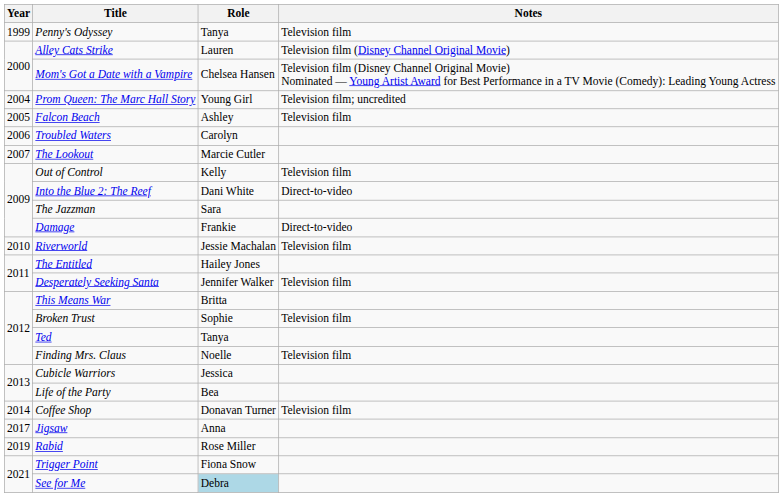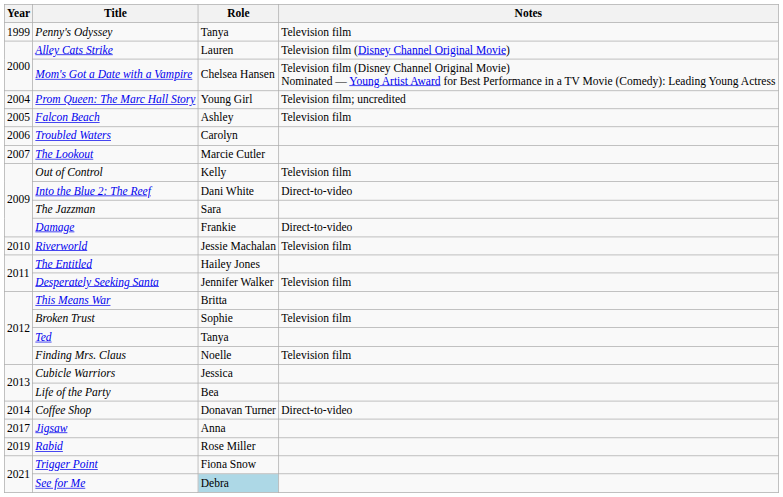 <table class="wikitable sortable">
 <tr>
 <th>Year</th>
 <th>Title</th>
 <th>Role</th>
 <th class="unsortable">Notes</th>
 </tr>
 <tr>
 <td>1999</td>
 <td><em>Penny's Odyssey</em></td>
 <td>Tanya</td>
 <td>Television film</td>
 </tr>
 <tr>
 <td rowspan=2>2000</td>
 <td><em><a href='#'>Alley Cats Strike</a></em></td>
 <td>Lauren</td>
 <td>Television film (<a href='#'>Disney Channel Original Movie</a>)</td>
 </tr>
 <tr>
 <td><em><a href='#'>Mom's Got a Date with a Vampire</a></em></td>
 <td>Chelsea Hansen</td>
 <td>Television film (Disney Channel Original Movie)<br>Nominated — <a href='#'>Young Artist Award</a> for Best Performance in a TV Movie (Comedy): Leading Young Actress</td>
 </tr>
 <tr>
 <td>2004</td>
 <td><em><a href='#'>Prom Queen: The Marc Hall Story</a></em></td>
 <td>Young Girl</td>
 <td>Television film; uncredited</td>
 </tr>
 <tr>
 <td>2005</td>
 <td><em><a href='#'>Falcon Beach</a></em></td>
 <td>Ashley</td>
 <td>Television film</td>
 </tr>
 <tr>
 <td>2006</td>
 <td><em><a href='#'>Troubled Waters</a></em></td>
 <td>Carolyn</td>
 <td></td>
 </tr>
 <tr>
 <td>2007</td>
 <td data-sort-value="Lookout, The"><em><a href='#'>The Lookout</a></em></td>
 <td>Marcie Cutler</td>
 <td></td>
 </tr>
 <tr>
 <td rowspan=4>2009</td>
 <td><em>Out of Control</em></td>
 <td>Kelly</td>
 <td>Television film</td>
 </tr>
 <tr>
 <td><em><a href='#'>Into the Blue 2: The Reef</a></em></td>
 <td>Dani White</td>
 <td>Direct-to-video</td>
 </tr>
 <tr>
 <td data-sort-value="Jazzman, The"><em>The Jazzman</em></td>
 <td>Sara</td>
 <td></td>
 </tr>
 <tr>
 <td><em><a href='#'>Damage</a></em></td>
 <td>Frankie</td>
 <td>Direct-to-video</td>
 </tr>
 <tr>
 <td>2010</td>
 <td><em><a href='#'>Riverworld</a></em></td>
 <td>Jessie Machalan</td>
 <td>Television film</td>
 </tr>
 <tr>
 <td rowspan=2>2011</td>
 <td data-sort-value="Entitled, The"><em><a href='#'>The Entitled</a></em></td>
 <td>Hailey Jones</td>
 <td></td>
 </tr>
 <tr>
 <td><em><a href='#'>Desperately Seeking Santa</a></em></td>
 <td>Jennifer Walker</td>
 <td>Television film</td>
 </tr>
 <tr>
 <td rowspan=4>2012</td>
 <td><em><a href='#'>This Means War</a></em></td>
 <td>Britta</td>
 <td></td>
 </tr>
 <tr>
 <td><em>Broken Trust</em></td>
 <td>Sophie</td>
 <td>Television film</td>
 </tr>
 <tr>
 <td><em><a href='#'>Ted</a></em></td>
 <td>Tanya</td>
 <td></td>
 </tr>
 <tr>
 <td><em>Finding Mrs. Claus</em></td>
 <td>Noelle</td>
 <td>Television film</td>
 </tr>
 <tr>
 <td rowspan=2>2013</td>
 <td><em>Cubicle Warriors</em></td>
 <td>Jessica</td>
 <td></td>
 </tr>
 <tr>
 <td><em>Life of the Party</em></td>
 <td>Bea</td>
 <td></td>
 </tr>
 <tr>
 <td>2014</td>
 <td><em>Coffee Shop</em></td>
 <td>Donavan Turner</td>
-<td>Television film</td>
+<td>Direct-to-video</td>
 </tr>
 <tr>
 <td>2017</td>
 <td><em><a href='#'>Jigsaw</a></em></td>
 <td>Anna</td>
 <td></td>
 </tr>
 <tr>
 <td>2019</td>
 <td><em><a href='#'>Rabid</a></em></td>
 <td>Rose Miller</td>
 <td></td>
 </tr>
 <tr>
 <td rowspan=2>2021</td>
 <td><em><a href='#'>Trigger Point</a></em></td>
 <td>Fiona Snow</td>
 <td></td>
 </tr>
 <tr>
 <td><em><a href='#'>See for Me</a></em></td>
 <td style="background: lightblue;">Debra</td>
 <td></td>
 </tr>
 </table>
